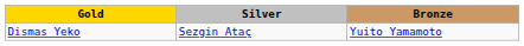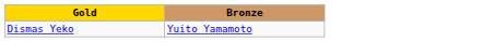 <table class="wikitable" style="text-align:left">
 <tr align="center">
 <td width=200 bgcolor=gold><strong>Gold</strong></td>
-<td width=200 bgcolor=silver><strong>Silver</strong></td>
 <td width=200 bgcolor=CC9966><strong>Bronze</strong></td>
 </tr>
 <tr>
 <td><a href='#'>Dismas Yeko</a><br></td>
-<td><a href='#'>Sezgin Ataç</a><br></td>
 <td><a href='#'>Yuito Yamamoto</a><br></td>
 </tr>
 </table>
